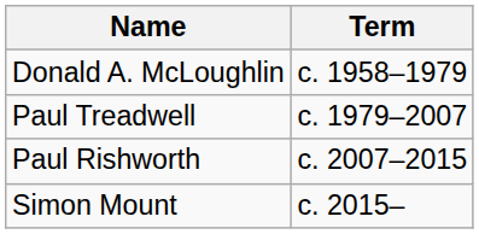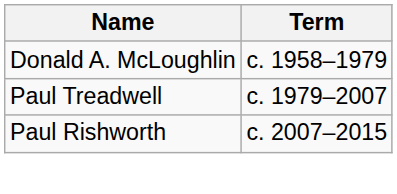 <table class="wikitable">
 <tr>
 <th>Name</th>
 <th>Term</th>
 </tr>
 <tr>
 <td>Donald A. McLoughlin</td>
 <td>c. 1958–1979</td>
 </tr>
 <tr>
 <td>Paul Treadwell</td>
 <td>c. 1979–2007</td>
 </tr>
 <tr>
 <td>Paul Rishworth</td>
 <td>c. 2007–2015</td>
 </tr>
-<tr>
-<td>Simon Mount</td>
-<td>c. 2015–</td>
-</tr>
 </table>
